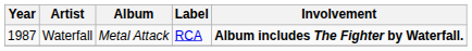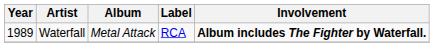 <table class="wikitable">
 <tr>
 <th>Year</th>
 <th>Artist</th>
 <th>Album</th>
 <th>Label</th>
 <th>Involvement</th>
 </tr>
 <tr>
-<td>1987</td>
+<td>1989</td>
 <td>Waterfall</td>
 <td><em>Metal Attack</em></td>
 <td><a href='#'>RCA</a></td>
 <td><strong>Album includes <em>The Fighter</em> by Waterfall.</strong></td>
 </tr>
 <tr>
 </tr>
 </table>
